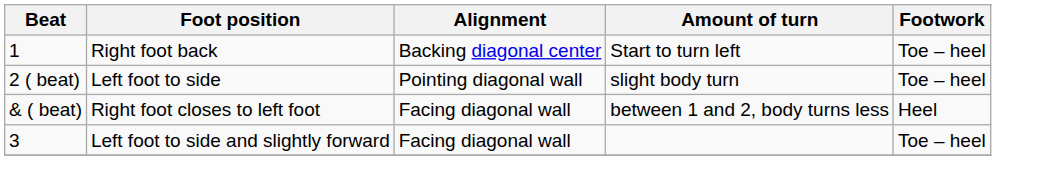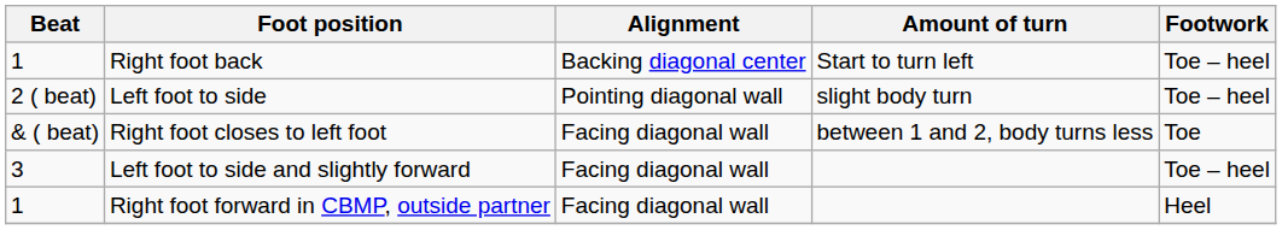 <table class="wikitable" style="font-size:90%;">
 <tr>
 <th>Beat</th>
 <th>Foot position</th>
 <th>Alignment</th>
 <th>Amount of turn</th>
 <th>Footwork</th>
 </tr>
 <tr>
 <td>1</td>
 <td>Right foot back</td>
 <td>Backing <a href='#'>diagonal center</a></td>
 <td>Start to turn left</td>
 <td>Toe – heel</td>
 </tr>
 <tr>
 <td>2 ( beat)</td>
 <td>Left foot to side</td>
 <td>Pointing diagonal wall</td>
 <td>slight body turn</td>
 <td>Toe – heel</td>
 </tr>
 <tr>
 <td>& ( beat)</td>
 <td>Right foot closes to left foot</td>
 <td>Facing diagonal wall</td>
 <td> between 1 and 2, body turns less</td>
-<td>Heel</td>
+<td>Toe</td>
 </tr>
 <tr>
 <td>3</td>
 <td>Left foot to side and slightly forward</td>
 <td>Facing diagonal wall</td>
 <td></td>
 <td>Toe – heel</td>
 </tr>
 <tr>
+<td>1</td>
+<td>Right foot forward in <a href='#'>CBMP</a>, <a href='#'>outside partner</a></td>
+<td>Facing diagonal wall</td>
+<td></td>
+<td>Heel</td>
+</tr>
+<tr>
 </tr>
 </table>
